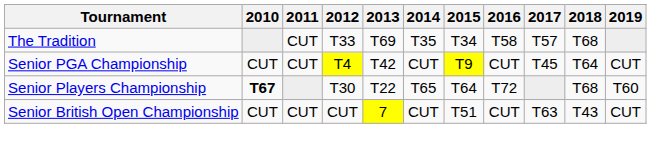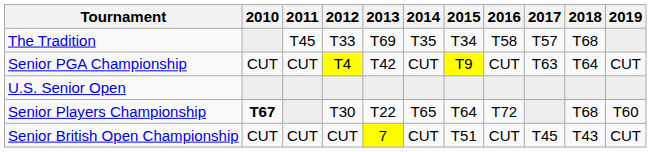 <table class="wikitable" style="font-size:95%;text-align:center;">
 <tr>
 <th>Tournament</th>
 <th>2010</th>
 <th>2011</th>
 <th>2012</th>
 <th>2013</th>
 <th>2014</th>
 <th>2015</th>
 <th>2016</th>
 <th>2017</th>
 <th>2018</th>
 <th>2019</th>
 </tr>
 <tr>
 <td align=left><a href='#'>The Tradition</a></td>
 <td style="background:#eeeeee;"></td>
-<td>CUT</td>
+<td>T45</td>
 <td>T33</td>
 <td>T69</td>
 <td>T35</td>
 <td>T34</td>
 <td>T58</td>
 <td>T57</td>
 <td>T68</td>
 <td style="background:#eeeeee;"></td>
 </tr>
 <tr>
 <td align=left><a href='#'>Senior PGA Championship</a></td>
 <td>CUT</td>
 <td>CUT</td>
 <td style="background:yellow;">T4</td>
 <td>T42</td>
 <td>CUT</td>
 <td style="background:yellow;">T9</td>
 <td>CUT</td>
-<td>T45</td>
+<td>T63</td>
 <td>T64</td>
 <td>CUT</td>
+</tr>
+<tr>
+<td align=left><a href='#'>U.S. Senior Open</a></td>
+<td style="background:#eeeeee;"></td>
+<td style="background:#eeeeee;"></td>
+<td style="background:#eeeeee;"></td>
+<td style="background:#eeeeee;"></td>
+<td style="background:#eeeeee;"></td>
+<td style="background:#eeeeee;"></td>
+<td style="background:#eeeeee;"></td>
+<td style="background:#eeeeee;"></td>
+<td style="background:#eeeeee;"></td>
+<td style="background:#eeeeee;"></td>
 </tr>
 <tr>
 <td align=left><a href='#'>Senior Players Championship</a></td>
 <td><strong>T67</strong></td>
 <td style="background:#eeeeee;"></td>
 <td>T30</td>
 <td>T22</td>
 <td>T65</td>
 <td>T64</td>
 <td>T72</td>
 <td style="background:#eeeeee;"></td>
 <td>T68</td>
 <td>T60</td>
 </tr>
 <tr>
 <td align=left><a href='#'>Senior British Open Championship</a></td>
 <td>CUT</td>
 <td>CUT</td>
 <td>CUT</td>
 <td style="background:yellow;">7</td>
 <td>CUT</td>
 <td>T51</td>
 <td>CUT</td>
-<td>T63</td>
+<td>T45</td>
 <td>T43</td>
 <td>CUT</td>
 </tr>
 </table>
